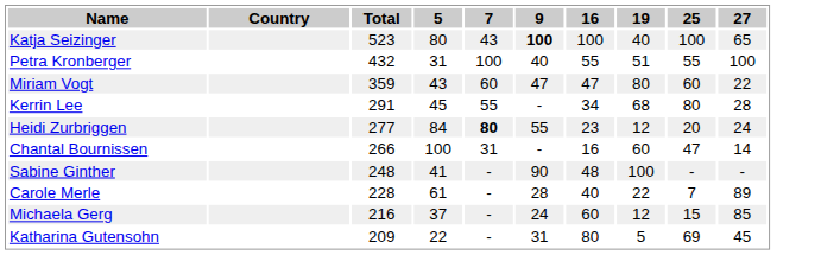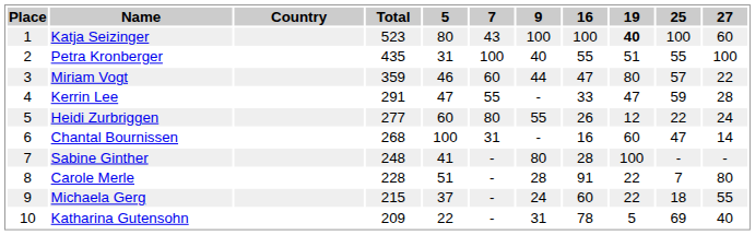 <table border="0" style="border: 1px solid #999; background-color:#FFFFFF; text-align:center; font-size:86%; line-height:15px;">
 <tr align="center" bgcolor="#CCCCCC">
+<th width=35>Place</th>
 <th width=170>Name</th>
 <th width=120>Country</th>
 <th width=50>Total</th>
 <th width=40>5</th>
 <th width=40>7</th>
 <th width=40>9</th>
 <th width=40>16</th>
 <th width=40>19</th>
 <th width=40>25</th>
 <th width=40>27</th>
 </tr>
 <tr bgcolor="#EFEFEF">
+<td>1</td>
 <td align="left"><a href='#'>Katja Seizinger</a></td>
 <td align="left"></td>
 <td>523</td>
 <td>80</td>
 <td>43</td>
-<td><strong>100</strong></td>
 <td>100</td>
-<td>40</td>
 <td>100</td>
-<td>65</td>
+<td><strong>40</strong></td>
+<td>100</td>
+<td>60</td>
 </tr>
 <tr>
+<td>2</td>
 <td align="left"><a href='#'>Petra Kronberger</a></td>
 <td align="left"></td>
-<td>432</td>
+<td>435</td>
 <td>31</td>
 <td>100</td>
 <td>40</td>
 <td>55</td>
 <td>51</td>
 <td>55</td>
 <td>100</td>
 </tr>
 <tr bgcolor="#EFEFEF">
+<td>3</td>
 <td align="left"><a href='#'>Miriam Vogt</a></td>
 <td align="left"></td>
 <td>359</td>
-<td>43</td>
+<td>46</td>
 <td>60</td>
-<td>47</td>
+<td>44</td>
 <td>47</td>
 <td>80</td>
-<td>60</td>
+<td>57</td>
 <td>22</td>
 </tr>
 <tr>
+<td>4</td>
 <td align="left"><a href='#'>Kerrin Lee</a></td>
 <td align="left"></td>
 <td>291</td>
-<td>45</td>
+<td>47</td>
 <td>55</td>
 <td>-</td>
-<td>34</td>
-<td>68</td>
-<td>80</td>
+<td>33</td>
+<td>47</td>
+<td>59</td>
 <td>28</td>
 </tr>
 <tr bgcolor="#EFEFEF">
+<td>5</td>
 <td align="left"><a href='#'>Heidi Zurbriggen</a></td>
 <td align="left"></td>
 <td>277</td>
-<td>84</td>
-<td><strong>80</strong></td>
+<td>60</td>
+<td>80</td>
 <td>55</td>
-<td>23</td>
+<td>26</td>
 <td>12</td>
-<td>20</td>
+<td>22</td>
 <td>24</td>
 </tr>
 <tr>
+<td>6</td>
 <td align="left"><a href='#'>Chantal Bournissen</a></td>
 <td align="left"></td>
-<td>266</td>
+<td>268</td>
 <td>100</td>
 <td>31</td>
 <td>-</td>
 <td>16</td>
 <td>60</td>
 <td>47</td>
 <td>14</td>
 </tr>
 <tr bgcolor="#EFEFEF">
+<td>7</td>
 <td align="left"><a href='#'>Sabine Ginther</a></td>
 <td align="left"></td>
 <td>248</td>
 <td>41</td>
 <td>-</td>
-<td>90</td>
-<td>48</td>
+<td>80</td>
+<td>28</td>
 <td>100</td>
 <td>-</td>
 <td>-</td>
 </tr>
 <tr>
+<td>8</td>
 <td align="left"><a href='#'>Carole Merle</a></td>
 <td align="left"></td>
 <td>228</td>
-<td>61</td>
+<td>51</td>
 <td>-</td>
 <td>28</td>
-<td>40</td>
+<td>91</td>
 <td>22</td>
 <td>7</td>
-<td>89</td>
+<td>80</td>
 </tr>
 <tr bgcolor="#EFEFEF">
+<td>9</td>
 <td align="left"><a href='#'>Michaela Gerg</a></td>
 <td align="left"></td>
-<td>216</td>
+<td>215</td>
 <td>37</td>
 <td>-</td>
 <td>24</td>
 <td>60</td>
-<td>12</td>
-<td>15</td>
-<td>85</td>
+<td>22</td>
+<td>18</td>
+<td>55</td>
 </tr>
 <tr>
+<td>10</td>
 <td align="left"><a href='#'>Katharina Gutensohn</a></td>
 <td align="left"></td>
 <td>209</td>
 <td>22</td>
 <td>-</td>
 <td>31</td>
-<td>80</td>
+<td>78</td>
 <td>5</td>
 <td>69</td>
-<td>45</td>
+<td>40</td>
 </tr>
 </table>
